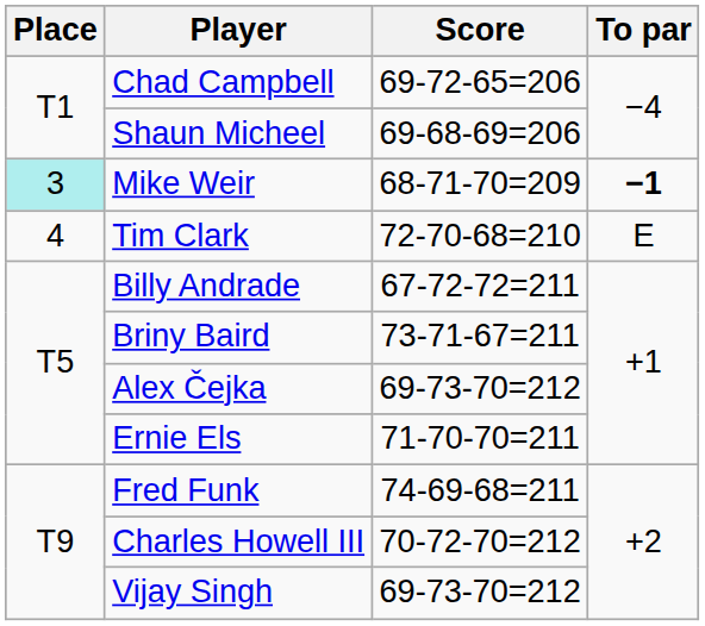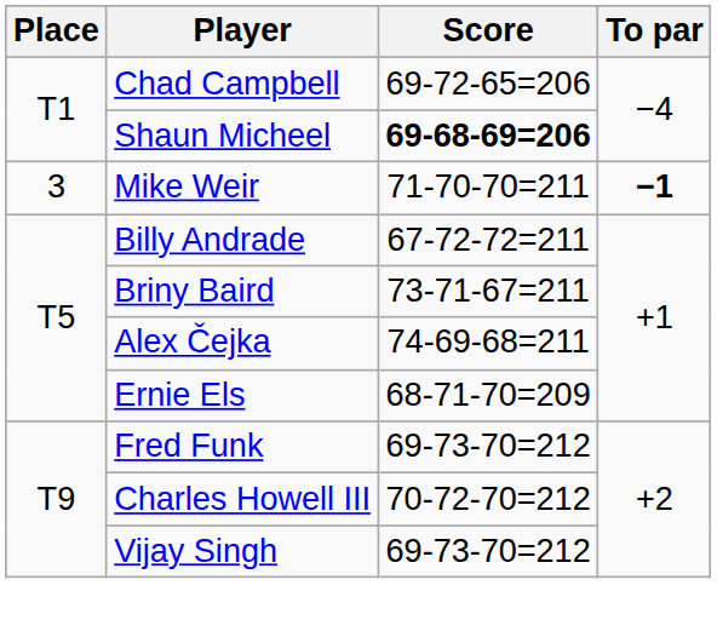 <table class="wikitable">
 <tr>
 <th>Place</th>
 <th>Player</th>
 <th>Score</th>
 <th>To par</th>
 </tr>
 <tr>
 <td rowspan="2" align=center>T1</td>
 <td> <a href='#'>Chad Campbell</a></td>
 <td align=center>69-72-65=206</td>
 <td rowspan="2" align=center>−4</td>
 </tr>
 <tr>
 <td> <a href='#'>Shaun Micheel</a></td>
-<td align=center>69-68-69=206</td>
+<td align=center><strong>69-68-69=206</strong></td>
 </tr>
 <tr>
-<td align=center style="background: paleturquoise;">3</td>
+<td align=center>3</td>
 <td> <a href='#'>Mike Weir</a></td>
-<td align=center>68-71-70=209</td>
+<td align=center>71-70-70=211</td>
 <td align=center><strong>−1</strong></td>
-</tr>
-<tr>
-<td align=center>4</td>
-<td> <a href='#'>Tim Clark</a></td>
-<td align=center>72-70-68=210</td>
-<td align=center>E</td>
 </tr>
 <tr>
 <td rowspan="4" align=center>T5</td>
 <td> <a href='#'>Billy Andrade</a></td>
 <td align=center>67-72-72=211</td>
 <td rowspan="4" align=center>+1</td>
 </tr>
 <tr>
 <td> <a href='#'>Briny Baird</a></td>
 <td align=center>73-71-67=211</td>
 </tr>
 <tr>
 <td> <a href='#'>Alex Čejka</a></td>
-<td align=center>69-73-70=212</td>
+<td align=center>74-69-68=211</td>
 </tr>
 <tr>
 <td> <a href='#'>Ernie Els</a></td>
-<td align=center>71-70-70=211</td>
+<td align=center>68-71-70=209</td>
 </tr>
 <tr>
 <td rowspan="3" align=center>T9</td>
 <td> <a href='#'>Fred Funk</a></td>
-<td align=center>74-69-68=211</td>
+<td align=center>69-73-70=212</td>
 <td rowspan="3" align=center>+2</td>
 </tr>
 <tr>
 <td> <a href='#'>Charles Howell III</a></td>
 <td align=center>70-72-70=212</td>
 </tr>
 <tr>
 <td> <a href='#'>Vijay Singh</a></td>
 <td align=center>69-73-70=212</td>
 </tr>
 </table>
